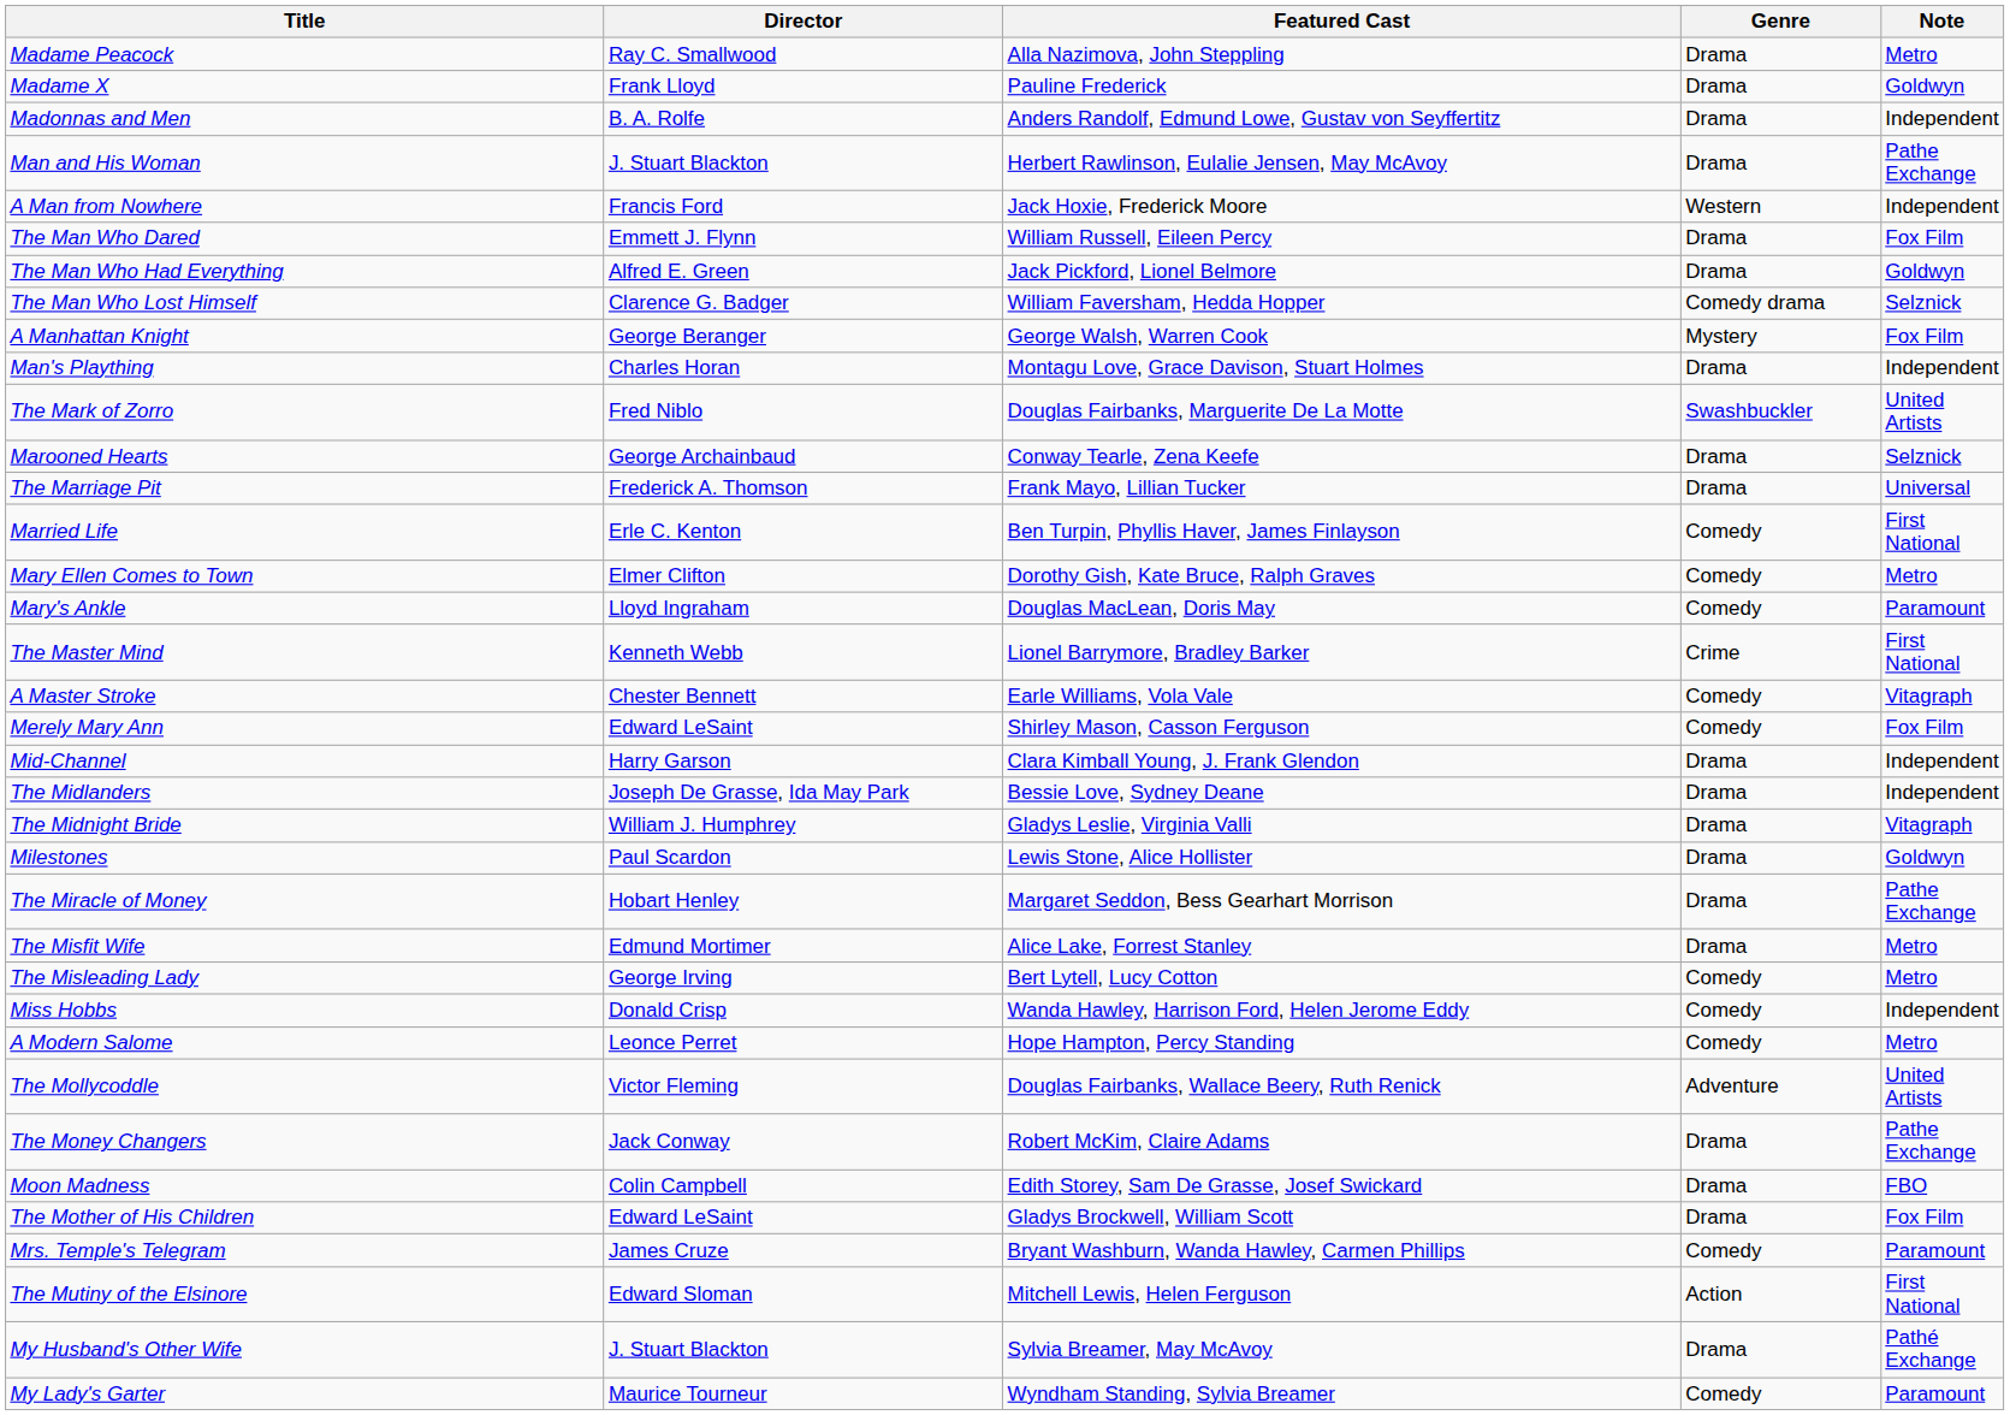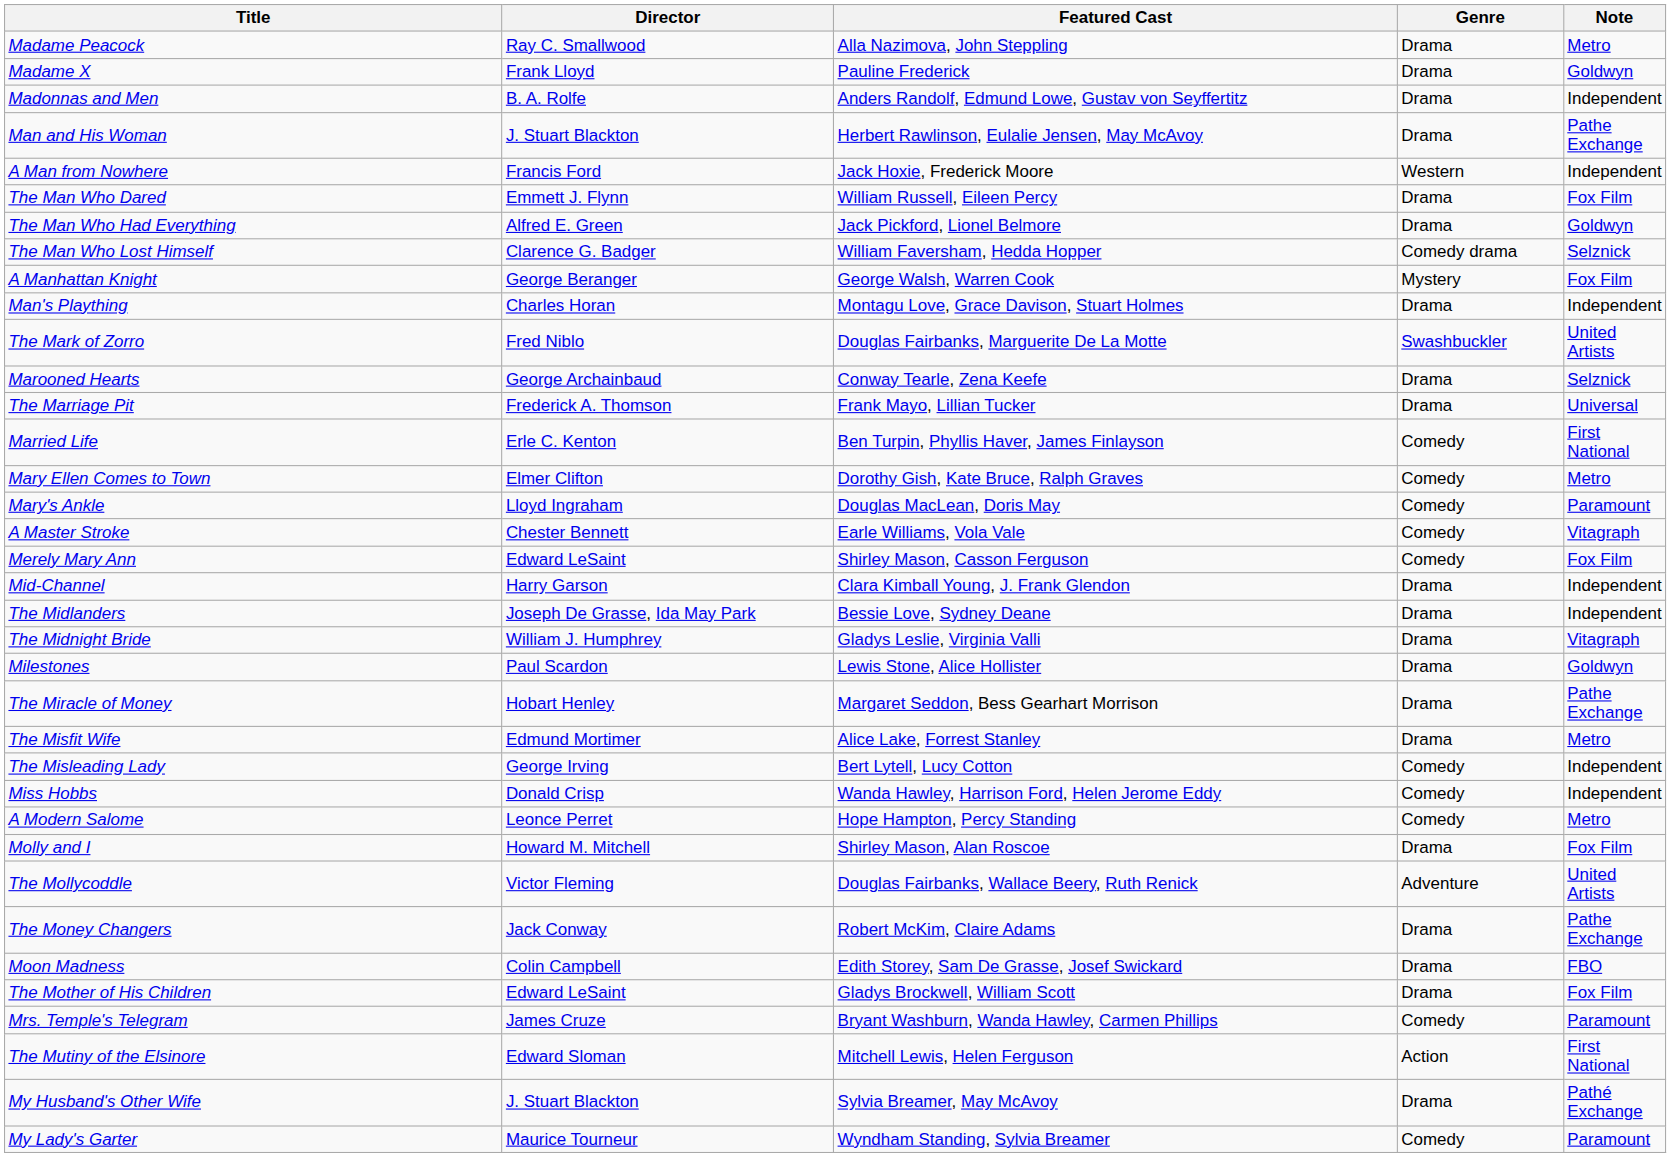 <table class="wikitable">
 <tr>
 <th style="width:30%;">Title</th>
 <th style="width:20%;">Director</th>
 <th style="width:34%;">Featured Cast</th>
 <th style="width:10%;">Genre</th>
 <th style="width:10%;">Note</th>
 </tr>
 <tr>
 <td><em><a href='#'>Madame Peacock</a></em></td>
 <td><a href='#'>Ray C. Smallwood</a></td>
 <td><a href='#'>Alla Nazimova</a>, <a href='#'>John Steppling</a></td>
 <td>Drama</td>
 <td><a href='#'>Metro</a></td>
 </tr>
 <tr>
 <td><em><a href='#'>Madame X</a></em></td>
 <td><a href='#'>Frank Lloyd</a></td>
 <td><a href='#'>Pauline Frederick</a></td>
 <td>Drama</td>
 <td><a href='#'>Goldwyn</a></td>
 </tr>
 <tr>
 <td><em><a href='#'>Madonnas and Men</a></em></td>
 <td><a href='#'>B. A. Rolfe</a></td>
 <td><a href='#'>Anders Randolf</a>, <a href='#'>Edmund Lowe</a>, <a href='#'>Gustav von Seyffertitz</a></td>
 <td>Drama</td>
 <td>Independent</td>
 </tr>
 <tr>
 <td><em><a href='#'>Man and His Woman</a></em></td>
 <td><a href='#'>J. Stuart Blackton</a></td>
 <td><a href='#'>Herbert Rawlinson</a>, <a href='#'>Eulalie Jensen</a>, <a href='#'>May McAvoy</a></td>
 <td>Drama</td>
 <td><a href='#'>Pathe Exchange</a></td>
 </tr>
 <tr>
 <td><em><a href='#'>A Man from Nowhere</a></em></td>
 <td><a href='#'>Francis Ford</a></td>
 <td><a href='#'>Jack Hoxie</a>, Frederick Moore</td>
 <td>Western</td>
 <td>Independent</td>
 </tr>
 <tr>
 <td><em><a href='#'>The Man Who Dared</a></em></td>
 <td><a href='#'>Emmett J. Flynn</a></td>
 <td><a href='#'>William Russell</a>, <a href='#'>Eileen Percy</a></td>
 <td>Drama</td>
 <td><a href='#'>Fox Film</a></td>
 </tr>
 <tr>
 <td><em><a href='#'>The Man Who Had Everything</a></em></td>
 <td><a href='#'>Alfred E. Green</a></td>
 <td><a href='#'>Jack Pickford</a>, <a href='#'>Lionel Belmore</a></td>
 <td>Drama</td>
 <td><a href='#'>Goldwyn</a></td>
 </tr>
 <tr>
 <td><em><a href='#'>The Man Who Lost Himself</a></em></td>
 <td><a href='#'>Clarence G. Badger</a></td>
 <td><a href='#'>William Faversham</a>, <a href='#'>Hedda Hopper</a></td>
 <td>Comedy drama</td>
 <td><a href='#'>Selznick</a></td>
 </tr>
 <tr>
 <td><em><a href='#'>A Manhattan Knight</a></em></td>
 <td><a href='#'>George Beranger</a></td>
 <td><a href='#'>George Walsh</a>, <a href='#'>Warren Cook</a></td>
 <td>Mystery</td>
 <td><a href='#'>Fox Film</a></td>
 </tr>
 <tr>
 <td><em><a href='#'>Man's Plaything</a></em></td>
 <td><a href='#'>Charles Horan</a></td>
 <td><a href='#'>Montagu Love</a>, <a href='#'>Grace Davison</a>, <a href='#'>Stuart Holmes</a></td>
 <td>Drama</td>
 <td>Independent</td>
 </tr>
 <tr>
 <td><em><a href='#'>The Mark of Zorro</a></em></td>
 <td><a href='#'>Fred Niblo</a></td>
 <td><a href='#'>Douglas Fairbanks</a>, <a href='#'>Marguerite De La Motte</a></td>
 <td><a href='#'>Swashbuckler</a></td>
 <td><a href='#'>United Artists</a></td>
 </tr>
 <tr>
 <td><em><a href='#'>Marooned Hearts</a></em></td>
 <td><a href='#'>George Archainbaud</a></td>
 <td><a href='#'>Conway Tearle</a>, <a href='#'>Zena Keefe</a></td>
 <td>Drama</td>
 <td><a href='#'>Selznick</a></td>
 </tr>
 <tr>
 <td><em><a href='#'>The Marriage Pit</a></em></td>
 <td><a href='#'>Frederick A. Thomson</a></td>
 <td><a href='#'>Frank Mayo</a>, <a href='#'>Lillian Tucker</a></td>
 <td>Drama</td>
 <td><a href='#'>Universal</a></td>
 </tr>
 <tr>
 <td><em><a href='#'>Married Life</a></em></td>
 <td><a href='#'>Erle C. Kenton</a></td>
 <td><a href='#'>Ben Turpin</a>, <a href='#'>Phyllis Haver</a>, <a href='#'>James Finlayson</a></td>
 <td>Comedy</td>
 <td><a href='#'>First National</a></td>
 </tr>
 <tr>
 <td><em><a href='#'>Mary Ellen Comes to Town</a></em></td>
 <td><a href='#'>Elmer Clifton</a></td>
 <td><a href='#'>Dorothy Gish</a>, <a href='#'>Kate Bruce</a>, <a href='#'>Ralph Graves</a></td>
 <td>Comedy</td>
 <td><a href='#'>Metro</a></td>
 </tr>
 <tr>
 <td><em><a href='#'>Mary's Ankle</a></em></td>
 <td><a href='#'>Lloyd Ingraham</a></td>
 <td><a href='#'>Douglas MacLean</a>, <a href='#'>Doris May</a></td>
 <td>Comedy</td>
 <td><a href='#'>Paramount</a></td>
 </tr>
 <tr>
-<td><em><a href='#'>The Master Mind</a></em></td>
-<td><a href='#'>Kenneth Webb</a></td>
-<td><a href='#'>Lionel Barrymore</a>, <a href='#'>Bradley Barker</a></td>
-<td>Crime</td>
-<td><a href='#'>First National</a></td>
-</tr>
-<tr>
 <td><em><a href='#'>A Master Stroke</a></em></td>
 <td><a href='#'>Chester Bennett</a></td>
 <td><a href='#'>Earle Williams</a>, <a href='#'>Vola Vale</a></td>
 <td>Comedy</td>
 <td><a href='#'>Vitagraph</a></td>
 </tr>
 <tr>
 <td><em><a href='#'>Merely Mary Ann</a></em></td>
 <td><a href='#'>Edward LeSaint</a></td>
 <td><a href='#'>Shirley Mason</a>, <a href='#'>Casson Ferguson</a></td>
 <td>Comedy</td>
 <td><a href='#'>Fox Film</a></td>
 </tr>
 <tr>
 <td><em><a href='#'>Mid-Channel</a></em></td>
 <td><a href='#'>Harry Garson</a></td>
 <td><a href='#'>Clara Kimball Young</a>, <a href='#'>J. Frank Glendon</a></td>
 <td>Drama</td>
 <td>Independent</td>
 </tr>
 <tr>
 <td><em><a href='#'>The Midlanders</a></em></td>
 <td><a href='#'>Joseph De Grasse</a>, <a href='#'>Ida May Park</a></td>
 <td><a href='#'>Bessie Love</a>, <a href='#'>Sydney Deane</a></td>
 <td>Drama</td>
 <td>Independent</td>
 </tr>
 <tr>
 <td><em><a href='#'>The Midnight Bride</a></em></td>
 <td><a href='#'>William J. Humphrey</a></td>
 <td><a href='#'>Gladys Leslie</a>, <a href='#'>Virginia Valli</a></td>
 <td>Drama</td>
 <td><a href='#'>Vitagraph</a></td>
 </tr>
 <tr>
 <td><em><a href='#'>Milestones</a></em></td>
 <td><a href='#'>Paul Scardon</a></td>
 <td><a href='#'>Lewis Stone</a>, <a href='#'>Alice Hollister</a></td>
 <td>Drama</td>
 <td><a href='#'>Goldwyn</a></td>
 </tr>
 <tr>
 <td><em><a href='#'>The Miracle of Money</a></em></td>
 <td><a href='#'>Hobart Henley</a></td>
 <td><a href='#'>Margaret Seddon</a>, Bess Gearhart Morrison</td>
 <td>Drama</td>
 <td><a href='#'>Pathe Exchange</a></td>
 </tr>
 <tr>
 <td><em><a href='#'>The Misfit Wife</a></em></td>
 <td><a href='#'>Edmund Mortimer</a></td>
 <td><a href='#'>Alice Lake</a>, <a href='#'>Forrest Stanley</a></td>
 <td>Drama</td>
 <td><a href='#'>Metro</a></td>
 </tr>
 <tr>
 <td><em><a href='#'>The Misleading Lady</a></em></td>
 <td><a href='#'>George Irving</a></td>
 <td><a href='#'>Bert Lytell</a>, <a href='#'>Lucy Cotton</a></td>
 <td>Comedy</td>
-<td><a href='#'>Metro</a></td>
+<td>Independent</td>
 </tr>
 <tr>
 <td><em><a href='#'>Miss Hobbs</a></em></td>
 <td><a href='#'>Donald Crisp</a></td>
 <td><a href='#'>Wanda Hawley</a>, <a href='#'>Harrison Ford</a>, <a href='#'>Helen Jerome Eddy</a></td>
 <td>Comedy</td>
 <td>Independent</td>
 </tr>
 <tr>
 <td><em><a href='#'>A Modern Salome</a></em></td>
 <td><a href='#'>Leonce Perret</a></td>
 <td><a href='#'>Hope Hampton</a>, <a href='#'>Percy Standing</a></td>
 <td>Comedy</td>
 <td><a href='#'>Metro</a></td>
+</tr>
+<tr>
+<td><em><a href='#'>Molly and I</a></em></td>
+<td><a href='#'>Howard M. Mitchell</a></td>
+<td><a href='#'>Shirley Mason</a>, <a href='#'>Alan Roscoe</a></td>
+<td>Drama</td>
+<td><a href='#'>Fox Film</a></td>
 </tr>
 <tr>
 <td><em><a href='#'>The Mollycoddle</a></em></td>
 <td><a href='#'>Victor Fleming</a></td>
 <td><a href='#'>Douglas Fairbanks</a>, <a href='#'>Wallace Beery</a>, <a href='#'>Ruth Renick</a></td>
 <td>Adventure</td>
 <td><a href='#'>United Artists</a></td>
 </tr>
 <tr>
 <td><em><a href='#'>The Money Changers</a></em></td>
 <td><a href='#'>Jack Conway</a></td>
 <td><a href='#'>Robert McKim</a>, <a href='#'>Claire Adams</a></td>
 <td>Drama</td>
 <td><a href='#'>Pathe Exchange</a></td>
 </tr>
 <tr>
 <td><em><a href='#'>Moon Madness</a></em></td>
 <td><a href='#'>Colin Campbell</a></td>
 <td><a href='#'>Edith Storey</a>, <a href='#'>Sam De Grasse</a>, <a href='#'>Josef Swickard</a></td>
 <td>Drama</td>
 <td><a href='#'>FBO</a></td>
 </tr>
 <tr>
 <td><em><a href='#'>The Mother of His Children</a> </em></td>
 <td><a href='#'>Edward LeSaint</a></td>
 <td><a href='#'>Gladys Brockwell</a>, <a href='#'>William Scott</a></td>
 <td>Drama</td>
 <td><a href='#'>Fox Film</a></td>
 </tr>
 <tr>
 <td><em><a href='#'>Mrs. Temple's Telegram</a></em></td>
 <td><a href='#'>James Cruze</a></td>
 <td><a href='#'>Bryant Washburn</a>, <a href='#'>Wanda Hawley</a>, <a href='#'>Carmen Phillips</a></td>
 <td>Comedy</td>
 <td><a href='#'>Paramount</a></td>
 </tr>
 <tr>
 <td><em><a href='#'>The Mutiny of the Elsinore</a></em></td>
 <td><a href='#'>Edward Sloman</a></td>
 <td><a href='#'>Mitchell Lewis</a>, <a href='#'>Helen Ferguson</a></td>
 <td>Action</td>
 <td><a href='#'>First National</a></td>
 </tr>
 <tr>
 <td><em><a href='#'>My Husband's Other Wife</a></em></td>
 <td><a href='#'>J. Stuart Blackton</a></td>
 <td><a href='#'>Sylvia Breamer</a>, <a href='#'>May McAvoy</a></td>
 <td>Drama</td>
 <td><a href='#'>Pathé Exchange</a></td>
 </tr>
 <tr>
 <td><em><a href='#'>My Lady's Garter</a></em></td>
 <td><a href='#'>Maurice Tourneur</a></td>
 <td><a href='#'>Wyndham Standing</a>, <a href='#'>Sylvia Breamer</a></td>
 <td>Comedy</td>
 <td><a href='#'>Paramount</a></td>
 </tr>
 <tr>
 </tr>
 </table>
